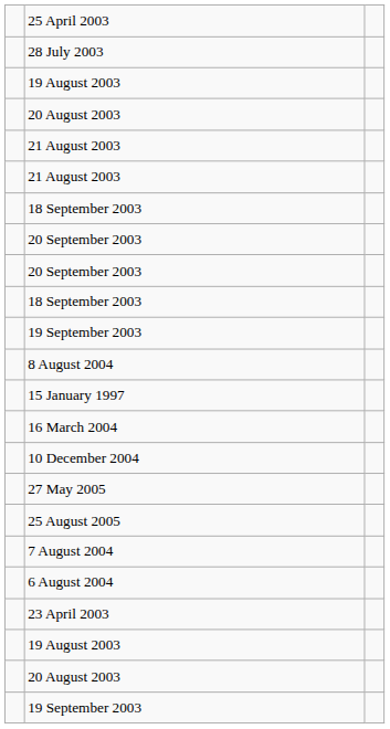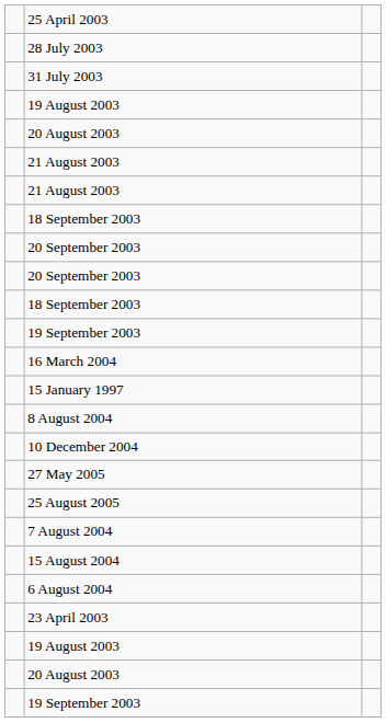 <table class="wikitable" style="font-size: 89%; float: left; width: 26em; margin-right: 1em; height: 700px">
 <tr>
 <td></td>
 <td>25 April 2003</td>
 <td></td>
 </tr>
 <tr>
 <td></td>
 <td>28 July 2003</td>
+<td></td>
+</tr>
+<tr>
+<td></td>
+<td>31 July 2003</td>
 <td></td>
 </tr>
 <tr>
 <td></td>
 <td>19 August 2003</td>
 <td></td>
 </tr>
 <tr>
 <td></td>
 <td>20 August 2003</td>
 <td></td>
 </tr>
 <tr>
 <td></td>
 <td>21 August 2003</td>
 <td></td>
 </tr>
 <tr>
 <td></td>
 <td>21 August 2003</td>
 <td></td>
 </tr>
 <tr>
 <td></td>
 <td>18 September 2003</td>
 <td></td>
 </tr>
 <tr>
 <td></td>
 <td>20 September 2003</td>
 <td></td>
 </tr>
 <tr>
 <td></td>
 <td>20 September 2003</td>
 <td></td>
 </tr>
 <tr>
 <td></td>
 <td>18 September 2003</td>
 <td></td>
 </tr>
 <tr>
 <td></td>
 <td>19 September 2003</td>
 <td></td>
 </tr>
 <tr>
 <td></td>
-<td>8 August 2004</td>
+<td>16 March 2004</td>
 <td></td>
 </tr>
 <tr>
 <td></td>
 <td>15 January 1997</td>
 <td></td>
 </tr>
 <tr>
 <td></td>
-<td>16 March 2004</td>
+<td>8 August 2004</td>
 <td></td>
 </tr>
 <tr>
 <td></td>
 <td>10 December 2004</td>
 <td></td>
 </tr>
 <tr>
 <td></td>
 <td>27 May 2005</td>
 <td></td>
 </tr>
 <tr>
 <td></td>
 <td>25 August 2005</td>
 <td></td>
 </tr>
 <tr>
 <td></td>
 <td>7 August 2004</td>
+<td></td>
+</tr>
+<tr>
+<td></td>
+<td>15 August 2004</td>
 <td></td>
 </tr>
 <tr>
 <td></td>
 <td>6 August 2004</td>
 <td></td>
 </tr>
 <tr>
 <td></td>
 <td>23 April 2003</td>
 <td></td>
 </tr>
 <tr>
 <td></td>
 <td>19 August 2003</td>
 <td></td>
 </tr>
 <tr>
 <td></td>
 <td>20 August 2003</td>
 <td></td>
 </tr>
 <tr>
 <td></td>
 <td>19 September 2003</td>
 <td></td>
 </tr>
 </table>
